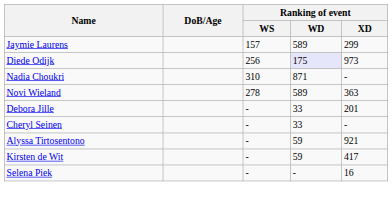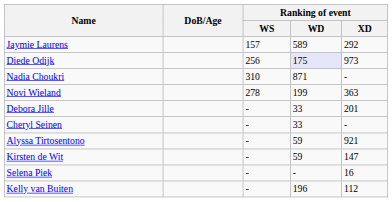 <table class="wikitable" style="width:600px; font-size:95%;">
 <tr>
 <th rowspan="2" align="left">Name</th>
 <th rowspan="2" align="left">DoB/Age</th>
 <th colspan="3" align="center">Ranking of event</th>
 </tr>
 <tr>
 <th align="center">WS</th>
 <th align="center">WD</th>
 <th align="center">XD</th>
 </tr>
 <tr>
 <td><a href='#'>Jaymie Laurens</a></td>
 <td></td>
 <td>157</td>
 <td>589</td>
-<td>299</td>
+<td>292</td>
 </tr>
 <tr>
 <td><a href='#'>Diede Odijk</a></td>
 <td></td>
 <td>256</td>
 <td style="background: lavender;">175</td>
 <td>973</td>
 </tr>
 <tr>
 <td><a href='#'>Nadia Choukri</a></td>
 <td></td>
 <td>310</td>
 <td>871</td>
 <td>-</td>
 </tr>
 <tr>
 <td><a href='#'>Novi Wieland</a></td>
 <td></td>
 <td>278</td>
-<td>589</td>
+<td>199</td>
 <td>363</td>
 </tr>
 <tr>
 <td><a href='#'>Debora Jille</a></td>
 <td></td>
 <td>-</td>
 <td>33</td>
 <td>201</td>
 </tr>
 <tr>
 <td><a href='#'>Cheryl Seinen</a></td>
 <td></td>
 <td>-</td>
 <td>33</td>
 <td>-</td>
 </tr>
 <tr>
 <td><a href='#'>Alyssa Tirtosentono</a></td>
 <td></td>
 <td>-</td>
 <td>59</td>
 <td>921</td>
 </tr>
 <tr>
 <td><a href='#'>Kirsten de Wit</a></td>
 <td></td>
 <td>-</td>
 <td>59</td>
-<td>417</td>
+<td>147</td>
 </tr>
 <tr>
 <td><a href='#'>Selena Piek</a></td>
 <td></td>
 <td>-</td>
 <td>-</td>
 <td>16</td>
 </tr>
+<tr>
+<td><a href='#'>Kelly van Buiten</a></td>
+<td></td>
+<td>-</td>
+<td>196</td>
+<td>112</td>
+</tr>
 </table>
